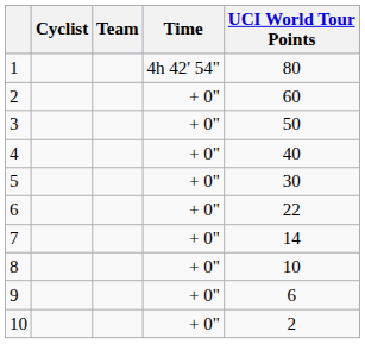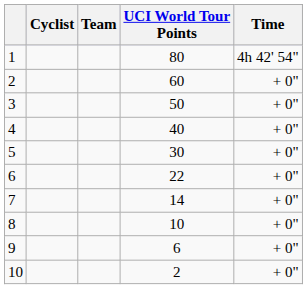 <table class="wikitable">
 <tr style="background:#ccccff;">
 <th></th>
 <th>Cyclist</th>
 <th>Team</th>
+<th><a href='#'>UCI World Tour</a><br>Points</th>
 <th>Time</th>
-<th><a href='#'>UCI World Tour</a><br>Points</th>
 </tr>
 <tr>
 <td>1</td>
 <td></td>
 <td></td>
+<td align="center">80</td>
 <td align="right">4h 42' 54"</td>
-<td align="center">80</td>
 </tr>
 <tr>
 <td>2</td>
 <td></td>
 <td></td>
+<td align="center">60</td>
 <td align="right">+ 0"</td>
-<td align="center">60</td>
 </tr>
 <tr>
 <td>3</td>
 <td></td>
 <td></td>
+<td align="center">50</td>
 <td align="right">+ 0"</td>
-<td align="center">50</td>
 </tr>
 <tr>
 <td>4</td>
 <td></td>
 <td></td>
+<td align="center">40</td>
 <td align="right">+ 0"</td>
-<td align="center">40</td>
 </tr>
 <tr>
 <td>5</td>
 <td></td>
 <td></td>
+<td align="center">30</td>
 <td align="right">+ 0"</td>
-<td align="center">30</td>
 </tr>
 <tr>
 <td>6</td>
 <td></td>
 <td></td>
+<td align="center">22</td>
 <td align="right">+ 0"</td>
-<td align="center">22</td>
 </tr>
 <tr>
 <td>7</td>
 <td></td>
 <td></td>
+<td align="center">14</td>
 <td align="right">+ 0"</td>
-<td align="center">14</td>
 </tr>
 <tr>
 <td>8</td>
 <td></td>
 <td></td>
+<td align="center">10</td>
 <td align="right">+ 0"</td>
-<td align="center">10</td>
 </tr>
 <tr>
 <td>9</td>
 <td></td>
 <td></td>
+<td align="center">6</td>
 <td align="right">+ 0"</td>
-<td align="center">6</td>
 </tr>
 <tr>
 <td>10</td>
 <td></td>
 <td></td>
+<td align="center">2</td>
 <td align="right">+ 0"</td>
-<td align="center">2</td>
 </tr>
 </table>
